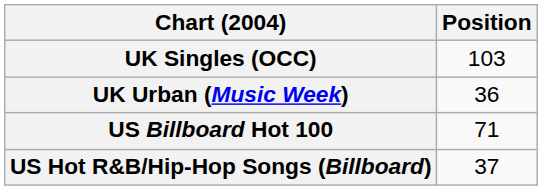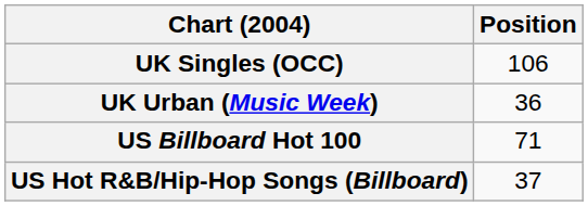 <table class="wikitable sortable plainrowheaders">
 <tr>
 <th scope="col">Chart (2004)</th>
 <th scope="col">Position</th>
 </tr>
 <tr>
 <th scope="row">UK Singles (OCC)</th>
-<td style="text-align:center;">103</td>
+<td style="text-align:center;">106</td>
 </tr>
 <tr>
 <th scope="row">UK Urban (<em><a href='#'>Music Week</a></em>)<br></th>
 <td align="center">36</td>
 </tr>
 <tr>
 <th scope="row">US <em>Billboard</em> Hot 100</th>
 <td style="text-align:center;">71</td>
 </tr>
 <tr>
 <th scope="row">US Hot R&B/Hip-Hop Songs (<em>Billboard</em>)</th>
 <td style="text-align:center;">37</td>
 </tr>
 </table>
